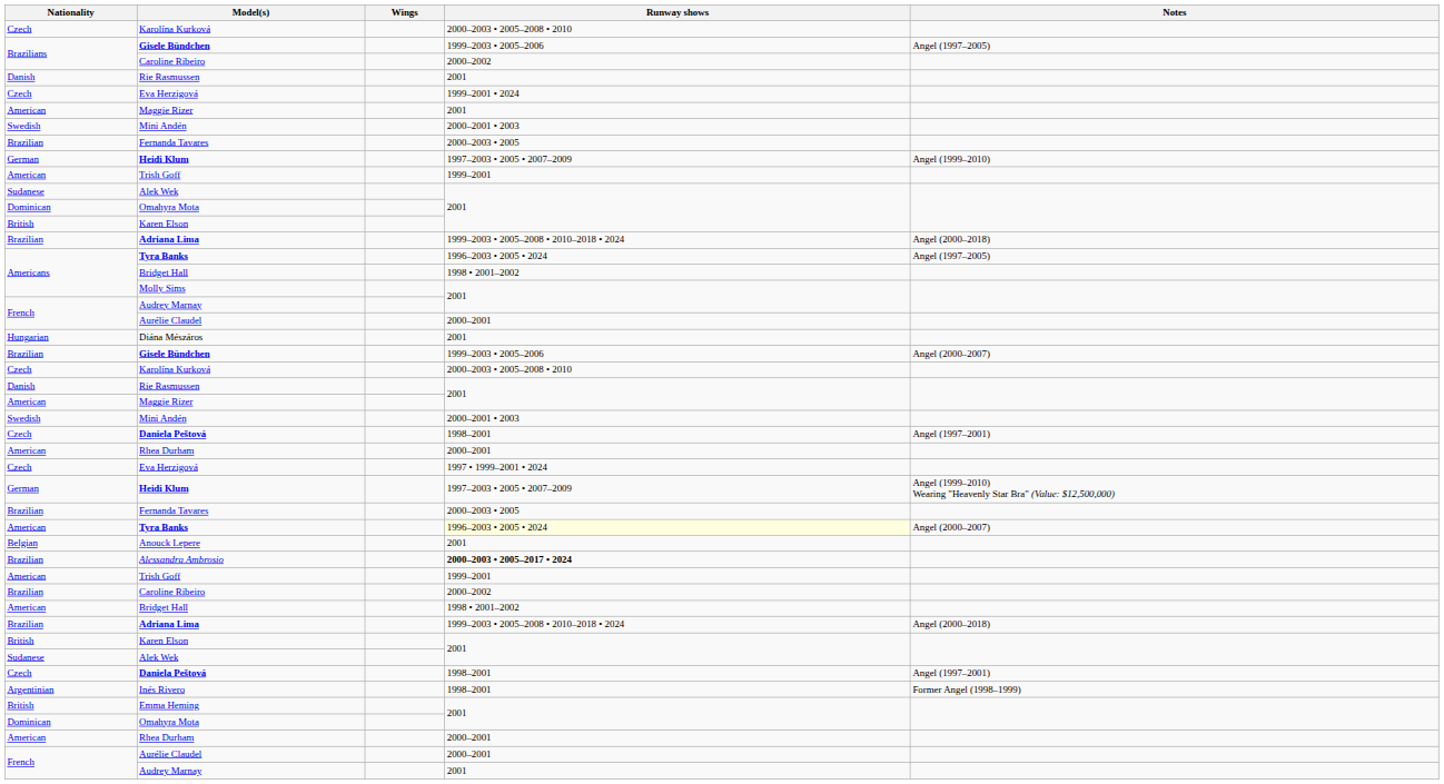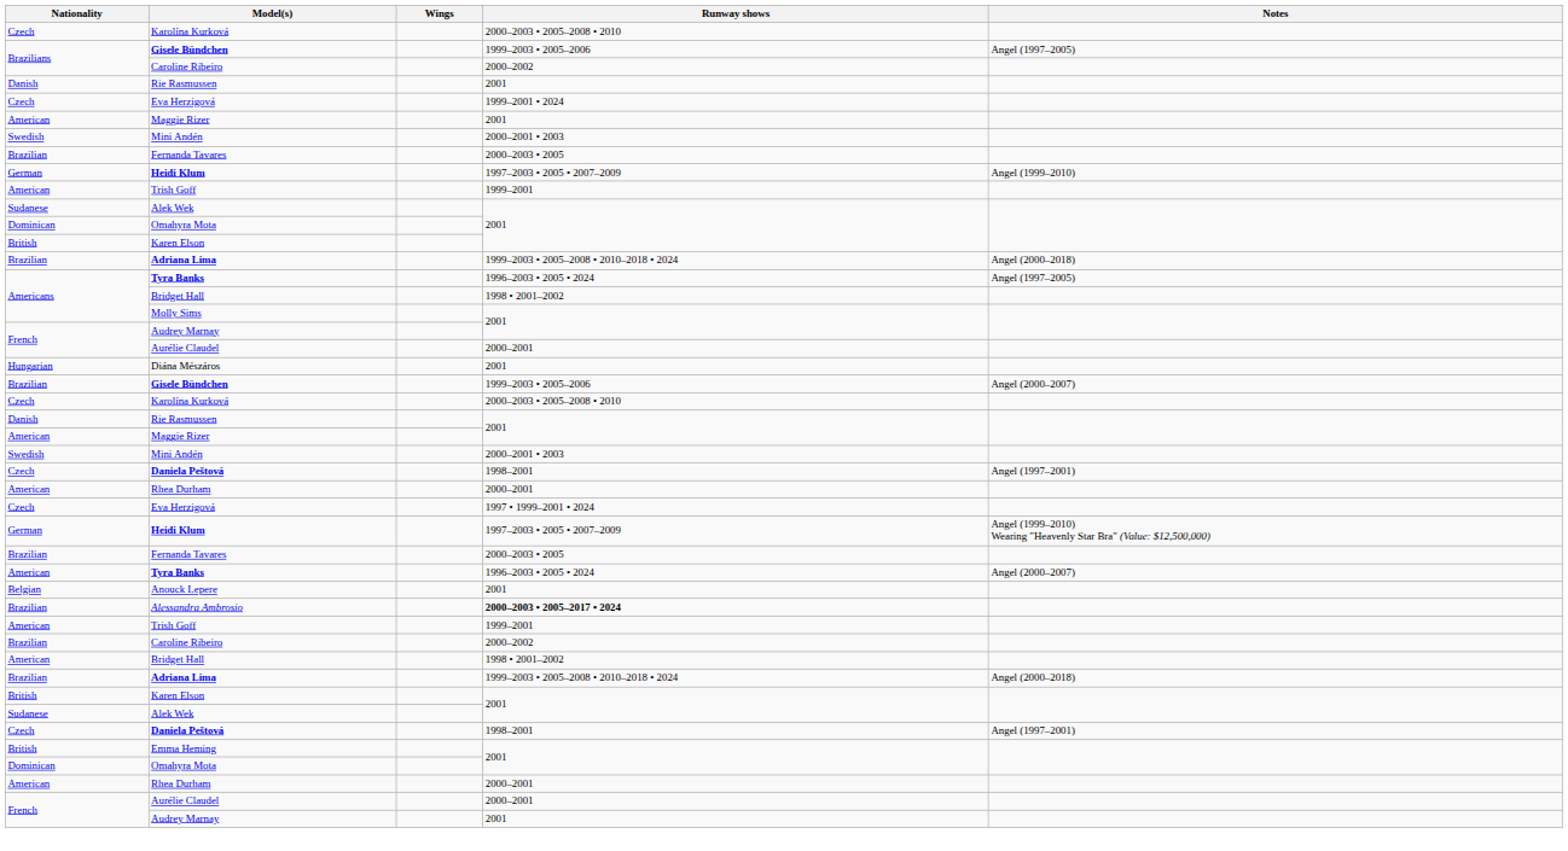 <table class="sortable wikitable"  style="font-size:85%; width:100%;">
 <tr>
 <th>Nationality</th>
 <th>Model(s)</th>
 <th>Wings</th>
 <th>Runway shows</th>
 <th>Notes</th>
 </tr>
 <tr>
 <td> <a href='#'>Czech</a></td>
 <td><a href='#'>Karolína Kurková</a></td>
 <td></td>
 <td>2000–2003 • 2005–2008 • 2010</td>
 <td></td>
 </tr>
 <tr>
 <td rowspan="2"> <a href='#'>Brazilians</a></td>
 <td><strong><a href='#'>Gisele Bündchen</a></strong></td>
 <td></td>
 <td>1999–2003 • 2005–2006</td>
 <td> Angel (1997–2005)</td>
 </tr>
 <tr>
 <td><a href='#'>Caroline Ribeiro</a></td>
 <td></td>
 <td>2000–2002</td>
 <td></td>
 </tr>
 <tr>
 <td> <a href='#'>Danish</a></td>
 <td><a href='#'>Rie Rasmussen</a></td>
 <td></td>
 <td>2001</td>
 <td></td>
 </tr>
 <tr>
 <td> <a href='#'>Czech</a></td>
 <td><a href='#'>Eva Herzigová</a></td>
 <td></td>
 <td>1999–2001 • 2024</td>
 <td></td>
 </tr>
 <tr>
 <td> <a href='#'>American</a></td>
 <td><a href='#'>Maggie Rizer</a></td>
 <td></td>
 <td>2001</td>
 <td></td>
 </tr>
 <tr>
 <td> <a href='#'>Swedish</a></td>
 <td><a href='#'>Mini Andén</a></td>
 <td></td>
 <td>2000–2001 • 2003</td>
 <td></td>
 </tr>
 <tr>
 <td> <a href='#'>Brazilian</a></td>
 <td><a href='#'>Fernanda Tavares</a></td>
 <td></td>
 <td>2000–2003 • 2005</td>
 <td></td>
 </tr>
 <tr>
 <td> <a href='#'>German</a></td>
 <td><strong><a href='#'>Heidi Klum</a></strong></td>
 <td></td>
 <td>1997–2003 • 2005 • 2007–2009</td>
 <td> Angel (1999–2010)</td>
 </tr>
 <tr>
 <td> <a href='#'>American</a></td>
 <td><a href='#'>Trish Goff</a></td>
 <td></td>
 <td>1999–2001</td>
 <td></td>
 </tr>
 <tr>
 <td> <a href='#'>Sudanese</a></td>
 <td><a href='#'>Alek Wek</a></td>
 <td></td>
 <td rowspan="3">2001</td>
 <td rowspan="3"></td>
 </tr>
 <tr>
 <td> <a href='#'>Dominican</a></td>
 <td><a href='#'>Omahyra Mota</a></td>
 <td></td>
 </tr>
 <tr>
 <td> <a href='#'>British</a></td>
 <td><a href='#'>Karen Elson</a></td>
 <td></td>
 </tr>
 <tr>
 <td> <a href='#'>Brazilian</a></td>
 <td><strong><a href='#'>Adriana Lima</a></strong></td>
 <td></td>
 <td>1999–2003 • 2005–2008 • 2010–2018 • 2024</td>
 <td> Angel (2000–2018)</td>
 </tr>
 <tr>
 <td rowspan="3"> <a href='#'>Americans</a></td>
 <td><strong><a href='#'>Tyra Banks</a></strong></td>
 <td></td>
 <td>1996–2003 • 2005 • 2024</td>
 <td> Angel (1997–2005)</td>
 </tr>
 <tr>
 <td><a href='#'>Bridget Hall</a></td>
 <td></td>
 <td>1998 • 2001–2002</td>
 <td></td>
 </tr>
 <tr>
 <td><a href='#'>Molly Sims</a></td>
 <td></td>
 <td rowspan="2">2001</td>
 <td rowspan="2"></td>
 </tr>
 <tr>
 <td rowspan="2"> <a href='#'>French</a></td>
 <td><a href='#'>Audrey Marnay</a></td>
 <td></td>
 </tr>
 <tr>
 <td><a href='#'>Aurélie Claudel</a></td>
 <td></td>
 <td>2000–2001</td>
 <td></td>
 </tr>
 <tr>
 <td> <a href='#'>Hungarian</a></td>
 <td>Diána Mészáros</td>
 <td></td>
 <td>2001</td>
 <td></td>
 </tr>
 <tr>
 <td> <a href='#'>Brazilian</a></td>
 <td><strong><a href='#'>Gisele Bündchen</a></strong></td>
 <td></td>
 <td>1999–2003 • 2005–2006</td>
 <td> Angel (2000–2007)</td>
 </tr>
 <tr>
 <td> <a href='#'>Czech</a></td>
 <td><a href='#'>Karolína Kurková</a></td>
 <td></td>
 <td>2000–2003 • 2005–2008 • 2010</td>
 <td></td>
 </tr>
 <tr>
 <td> <a href='#'>Danish</a></td>
 <td><a href='#'>Rie Rasmussen</a></td>
 <td></td>
 <td rowspan="2">2001</td>
 <td rowspan="2"></td>
 </tr>
 <tr>
 <td> <a href='#'>American</a></td>
 <td><a href='#'>Maggie Rizer</a></td>
 <td></td>
 </tr>
 <tr>
 <td> <a href='#'>Swedish</a></td>
 <td><a href='#'>Mini Andén</a></td>
 <td></td>
 <td>2000–2001 • 2003</td>
 <td></td>
 </tr>
 <tr>
 <td> <a href='#'>Czech</a></td>
 <td><strong><a href='#'>Daniela Peštová</a></strong></td>
 <td></td>
 <td>1998–2001</td>
 <td> Angel (1997–2001)</td>
 </tr>
 <tr>
 <td> <a href='#'>American</a></td>
 <td><a href='#'>Rhea Durham</a></td>
 <td></td>
 <td>2000–2001</td>
 <td></td>
 </tr>
 <tr>
 <td> <a href='#'>Czech</a></td>
 <td><a href='#'>Eva Herzigová</a></td>
 <td></td>
 <td>1997 • 1999–2001 • 2024</td>
 <td></td>
 </tr>
 <tr>
 <td> <a href='#'>German</a></td>
 <td><strong><a href='#'>Heidi Klum</a></strong></td>
 <td></td>
 <td>1997–2003 • 2005 • 2007–2009</td>
 <td> Angel (1999–2010)<br>Wearing "Heavenly Star Bra" <em>(Value: $12,500,000)</em></td>
 </tr>
 <tr>
 <td> <a href='#'>Brazilian</a></td>
 <td><a href='#'>Fernanda Tavares</a></td>
 <td></td>
 <td>2000–2003 • 2005</td>
 <td></td>
 </tr>
 <tr>
 <td> <a href='#'>American</a></td>
 <td><strong><a href='#'>Tyra Banks</a></strong></td>
 <td></td>
-<td style="background: lightyellow;">1996–2003 • 2005 • 2024</td>
+<td>1996–2003 • 2005 • 2024</td>
 <td> Angel (2000–2007)</td>
 </tr>
 <tr>
 <td> <a href='#'>Belgian</a></td>
 <td><a href='#'>Anouck Lepere</a></td>
 <td></td>
 <td>2001</td>
 <td></td>
 </tr>
 <tr>
 <td> <a href='#'>Brazilian</a></td>
 <td><em><a href='#'>Alessandra Ambrosio</a></em></td>
 <td></td>
 <td><strong>2000–2003 • 2005–2017 • 2024</strong></td>
 <td></td>
 </tr>
 <tr>
 <td> <a href='#'>American</a></td>
 <td><a href='#'>Trish Goff</a></td>
 <td></td>
 <td>1999–2001</td>
 <td></td>
 </tr>
 <tr>
 <td> <a href='#'>Brazilian</a></td>
 <td><a href='#'>Caroline Ribeiro</a></td>
 <td></td>
 <td>2000–2002</td>
 <td></td>
 </tr>
 <tr>
 <td> <a href='#'>American</a></td>
 <td><a href='#'>Bridget Hall</a></td>
 <td></td>
 <td>1998 • 2001–2002</td>
 <td></td>
 </tr>
 <tr>
 <td> <a href='#'>Brazilian</a></td>
 <td><strong><a href='#'>Adriana Lima</a></strong></td>
 <td></td>
 <td>1999–2003 • 2005–2008 • 2010–2018 • 2024</td>
 <td> Angel (2000–2018)</td>
 </tr>
 <tr>
 <td> <a href='#'>British</a></td>
 <td><a href='#'>Karen Elson</a></td>
 <td></td>
 <td rowspan="2">2001</td>
 <td rowspan="2"></td>
 </tr>
 <tr>
 <td> <a href='#'>Sudanese</a></td>
 <td><a href='#'>Alek Wek</a></td>
 <td></td>
 </tr>
 <tr>
 <td> <a href='#'>Czech</a></td>
 <td><strong><a href='#'>Daniela Peštová</a></strong></td>
 <td></td>
 <td>1998–2001</td>
 <td> Angel (1997–2001)</td>
 </tr>
 <tr>
-<td> <a href='#'>Argentinian</a></td>
-<td><a href='#'>Inés Rivero</a></td>
-<td></td>
-<td>1998–2001</td>
-<td>Former  Angel (1998–1999)</td>
-</tr>
-<tr>
 <td> <a href='#'>British</a></td>
 <td><a href='#'>Emma Heming</a></td>
 <td></td>
 <td rowspan="2">2001</td>
 <td rowspan="2"></td>
 </tr>
 <tr>
 <td> <a href='#'>Dominican</a></td>
 <td><a href='#'>Omahyra Mota</a></td>
 <td></td>
 </tr>
 <tr>
 <td> <a href='#'>American</a></td>
 <td><a href='#'>Rhea Durham</a></td>
 <td></td>
 <td>2000–2001</td>
 <td></td>
 </tr>
 <tr>
 <td rowspan="2"> <a href='#'>French</a></td>
 <td><a href='#'>Aurélie Claudel</a></td>
 <td></td>
 <td>2000–2001</td>
 <td></td>
 </tr>
 <tr>
 <td><a href='#'>Audrey Marnay</a></td>
 <td></td>
 <td>2001</td>
 <td></td>
 </tr>
 </table>
